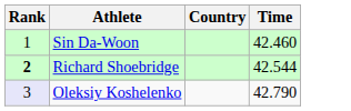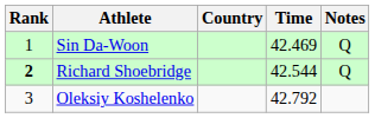 <table class="wikitable sortable" style="text-align:center">
 <tr>
 <th>Rank</th>
 <th>Athlete</th>
 <th>Country</th>
 <th>Time</th>
+<th>Notes</th>
 </tr>
 <tr bgcolor=ccffcc>
 <td>1</td>
 <td align=left><a href='#'>Sin Da-Woon</a></td>
 <td align=left></td>
-<td>42.460</td>
+<td>42.469</td>
+<td>Q</td>
 </tr>
 <tr bgcolor=ccffcc>
 <td><strong>2</strong></td>
 <td align=left><a href='#'>Richard Shoebridge</a></td>
 <td align=left></td>
 <td>42.544</td>
+<td>Q</td>
 </tr>
 <tr>
-<td style="background: lavender;">3</td>
+<td>3</td>
 <td align=left><a href='#'>Oleksiy Koshelenko</a></td>
 <td align=left></td>
-<td>42.790</td>
+<td>42.792</td>
+<td></td>
 </tr>
 </table>
